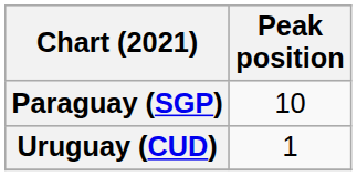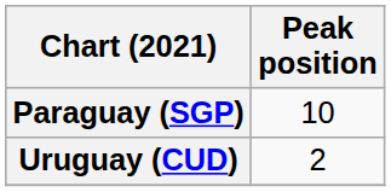 <table class="wikitable sortable plainrowheaders" style="text-align:center">
 <tr>
 <th scope="col">Chart (2021)</th>
 <th scope="col">Peak<br> position</th>
 </tr>
 <tr>
 <th scope="row">Paraguay (<a href='#'>SGP</a>)</th>
 <td>10</td>
 </tr>
 <tr>
 <th scope="row">Uruguay (<a href='#'>CUD</a>)</th>
-<td>1</td>
+<td>2</td>
 </tr>
 <tr>
 </tr>
 </table>
